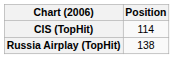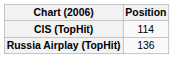 <table class="wikitable sortable plainrowheaders" style="text-align:center">
 <tr>
 <th scope="col">Chart (2006)</th>
 <th scope="col">Position</th>
 </tr>
 <tr>
 <th scope="row">CIS (TopHit)</th>
 <td>114</td>
 </tr>
 <tr>
 <th scope="row">Russia Airplay (TopHit)</th>
-<td>138</td>
+<td>136</td>
 </tr>
 </table>
